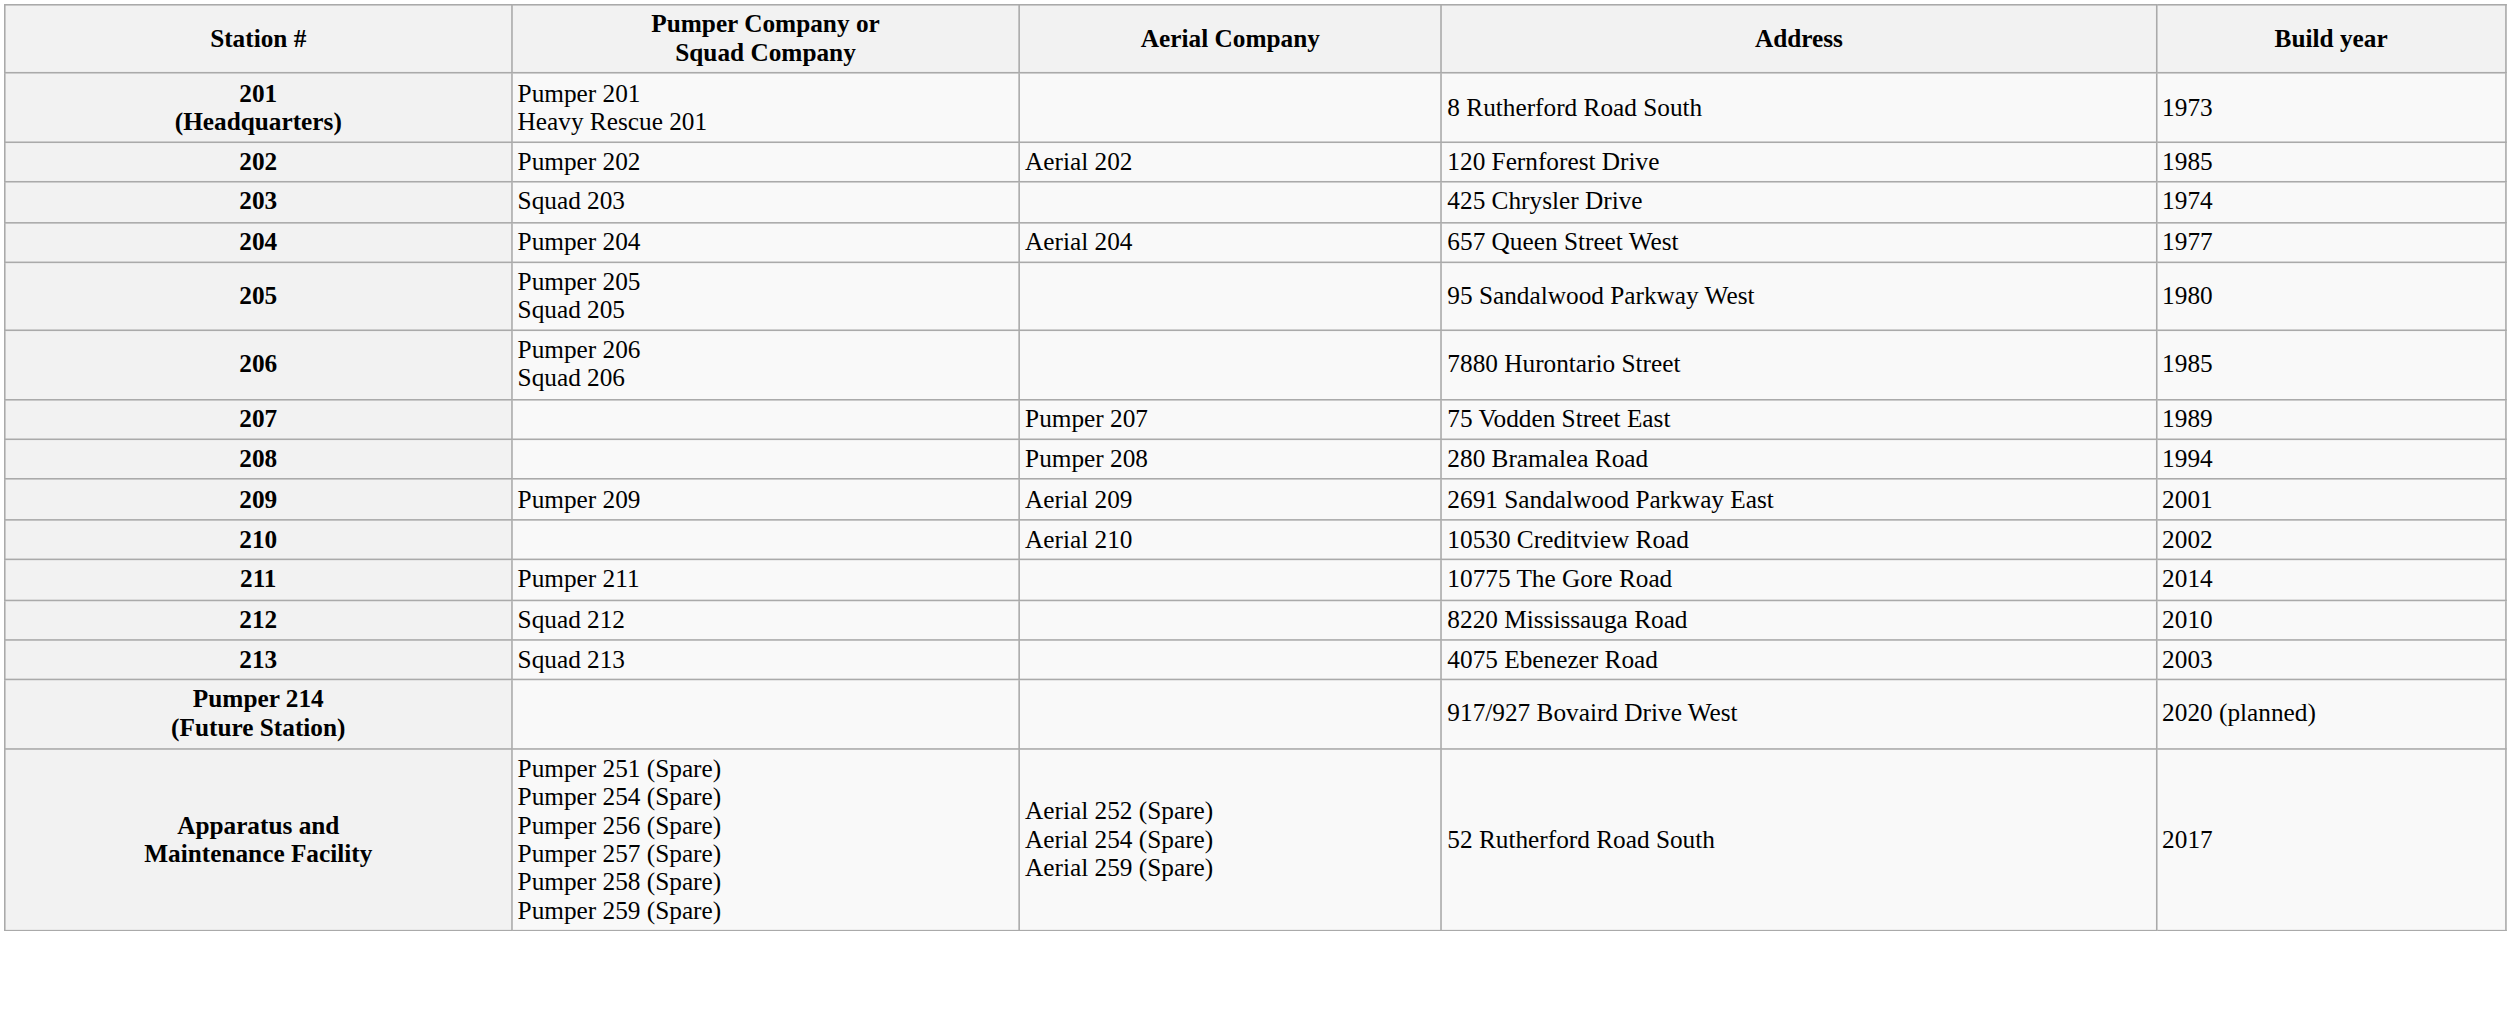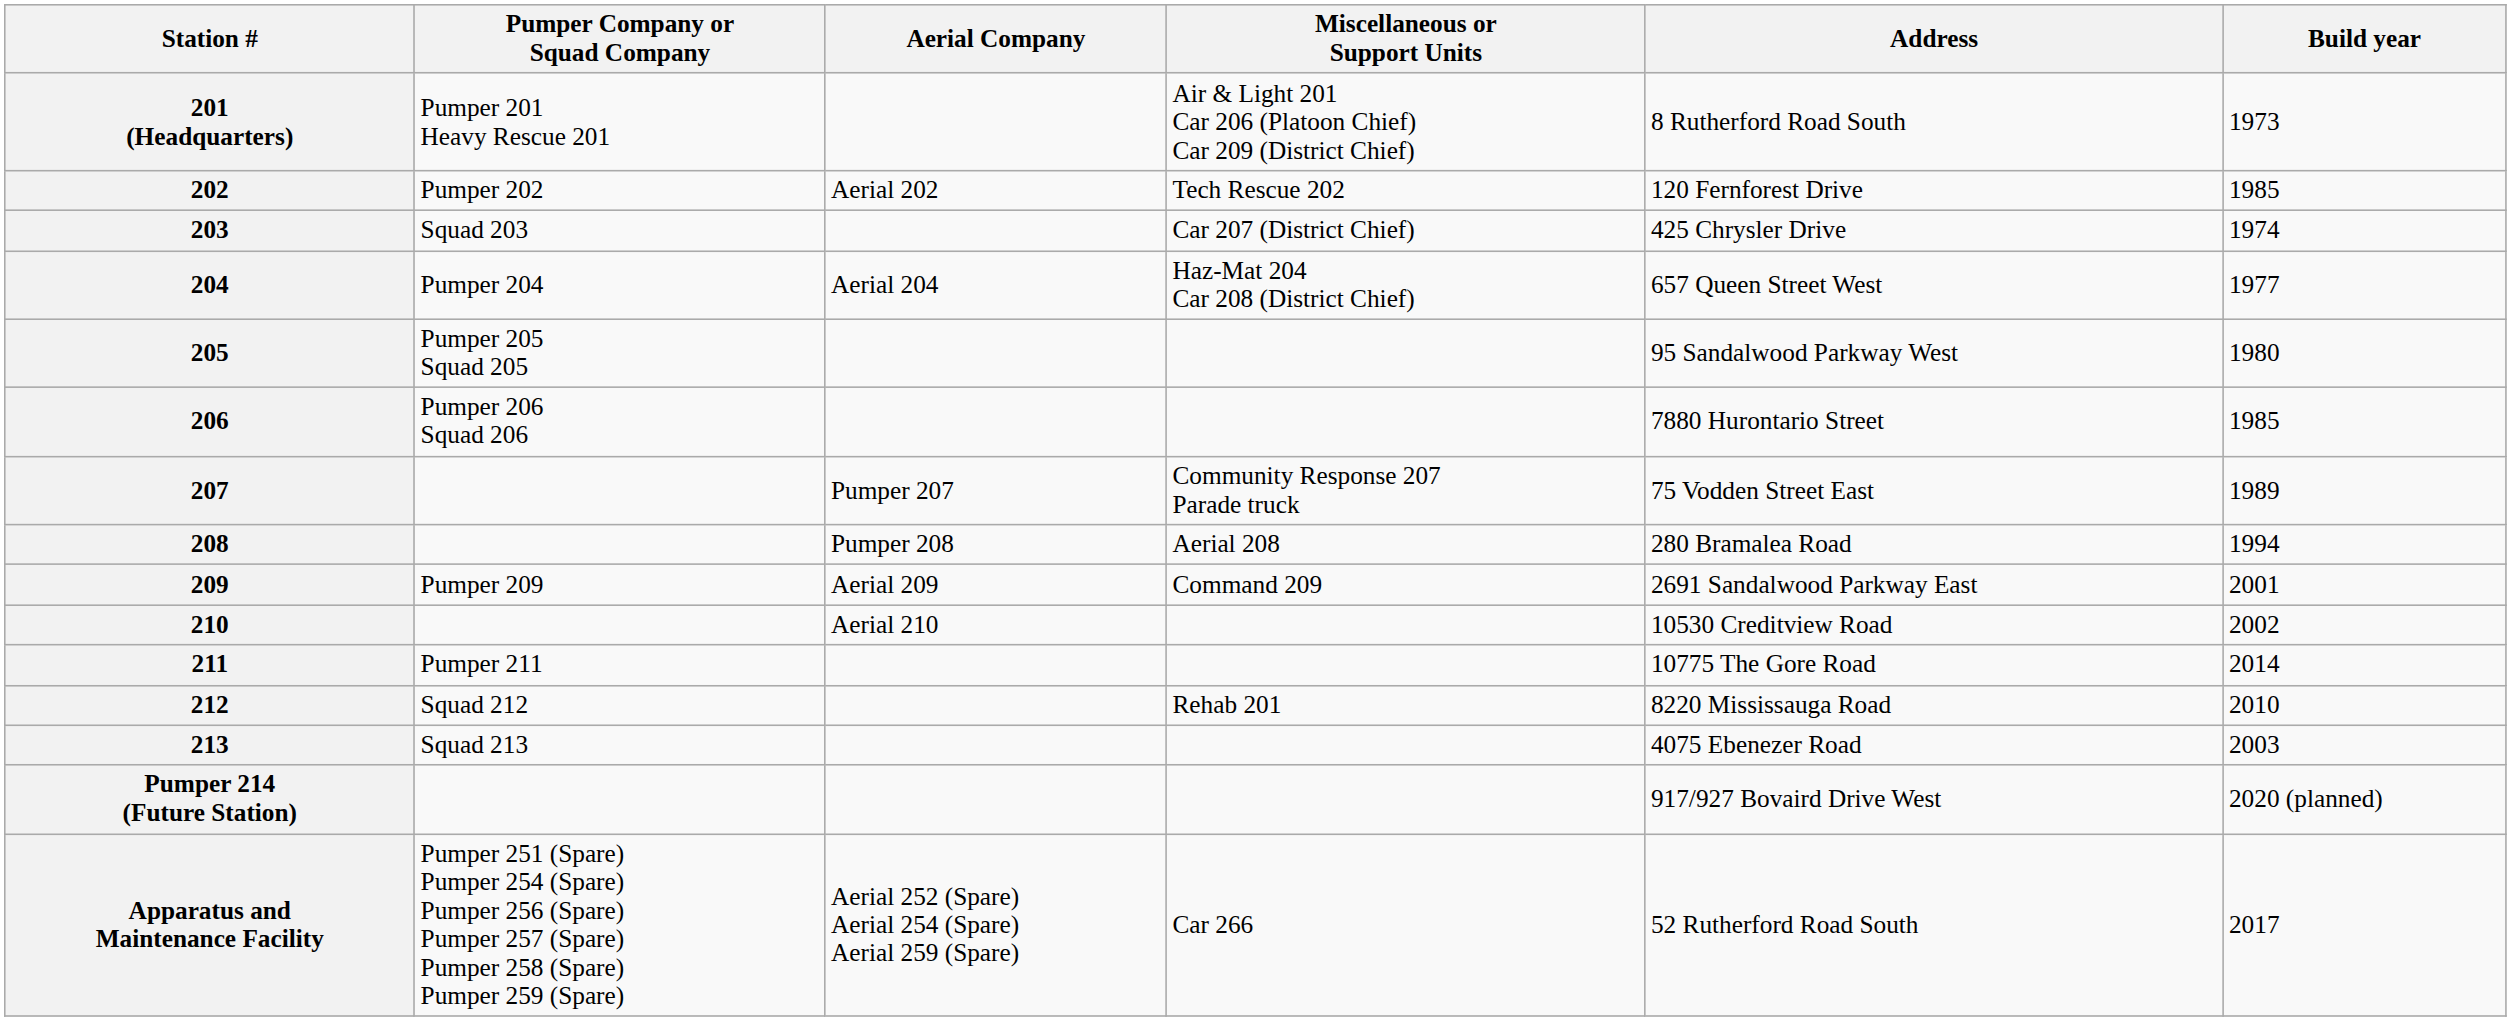 <table class=wikitable width = "100%">
 <tr valign=centre>
 <th>Station #</th>
 <th>Pumper Company or<br>Squad Company</th>
 <th>Aerial Company</th>
+<th>Miscellaneous or<br>Support Units</th>
 <th>Address</th>
 <th>Build year</th>
 </tr>
 <tr>
 <th>201<br>(Headquarters)</th>
 <td>Pumper 201<br>Heavy Rescue 201</td>
 <td></td>
+<td>Air & Light 201<br>Car 206 (Platoon Chief)<br>Car 209 (District Chief)</td>
 <td>8 Rutherford Road South</td>
 <td>1973</td>
 </tr>
 <tr>
 <th>202</th>
 <td>Pumper 202</td>
 <td>Aerial 202</td>
+<td>Tech Rescue 202</td>
 <td>120 Fernforest Drive</td>
 <td>1985</td>
 </tr>
 <tr>
 <th>203</th>
 <td>Squad 203</td>
 <td></td>
+<td>Car 207 (District Chief)</td>
 <td>425 Chrysler Drive</td>
 <td>1974</td>
 </tr>
 <tr>
 <th>204</th>
 <td>Pumper 204</td>
 <td>Aerial 204</td>
+<td>Haz-Mat 204<br>Car 208 (District Chief)</td>
 <td>657 Queen Street West</td>
 <td>1977</td>
 </tr>
 <tr>
 <th>205</th>
 <td>Pumper 205<br>Squad 205</td>
+<td></td>
 <td></td>
 <td>95 Sandalwood Parkway West</td>
 <td>1980</td>
 </tr>
 <tr>
 <th>206</th>
 <td>Pumper 206<br>Squad 206</td>
 <td></td>
+<td></td>
 <td>7880 Hurontario Street</td>
 <td>1985</td>
 </tr>
 <tr>
 <th>207</th>
 <td></td>
 <td>Pumper 207</td>
+<td>Community Response 207<br>Parade truck</td>
 <td>75 Vodden Street East</td>
 <td>1989</td>
 </tr>
 <tr>
 <th>208</th>
 <td></td>
 <td>Pumper 208</td>
+<td>Aerial 208</td>
 <td>280 Bramalea Road</td>
 <td>1994</td>
 </tr>
 <tr>
 <th>209</th>
 <td>Pumper 209</td>
 <td>Aerial 209</td>
+<td>Command 209</td>
 <td>2691 Sandalwood Parkway East</td>
 <td>2001</td>
 </tr>
 <tr>
 <th>210</th>
 <td></td>
 <td>Aerial 210</td>
+<td></td>
 <td>10530 Creditview Road</td>
 <td>2002</td>
 </tr>
 <tr>
 <th>211</th>
 <td>Pumper 211</td>
+<td></td>
 <td></td>
 <td>10775 The Gore Road</td>
 <td>2014</td>
 </tr>
 <tr>
 <th>212</th>
 <td>Squad 212</td>
 <td></td>
+<td>Rehab 201</td>
 <td>8220 Mississauga Road</td>
 <td>2010</td>
 </tr>
 <tr>
 <th>213</th>
 <td>Squad 213</td>
 <td></td>
+<td></td>
 <td>4075 Ebenezer Road</td>
 <td>2003</td>
 </tr>
 <tr>
 <th>Pumper 214<br>(Future Station)</th>
+<td></td>
 <td></td>
 <td></td>
 <td>917/927 Bovaird Drive West</td>
 <td>2020 (planned)</td>
 </tr>
 <tr>
 <th>Apparatus and<br>Maintenance Facility</th>
 <td>Pumper 251 (Spare)<br>Pumper 254 (Spare)<br>Pumper 256 (Spare)<br>Pumper 257 (Spare)<br>Pumper 258 (Spare)<br>Pumper 259 (Spare)</td>
 <td>Aerial 252 (Spare)<br>Aerial 254 (Spare)<br>Aerial 259 (Spare)</td>
+<td>Car 266</td>
 <td>52 Rutherford Road South</td>
 <td>2017</td>
 </tr>
 </table>
